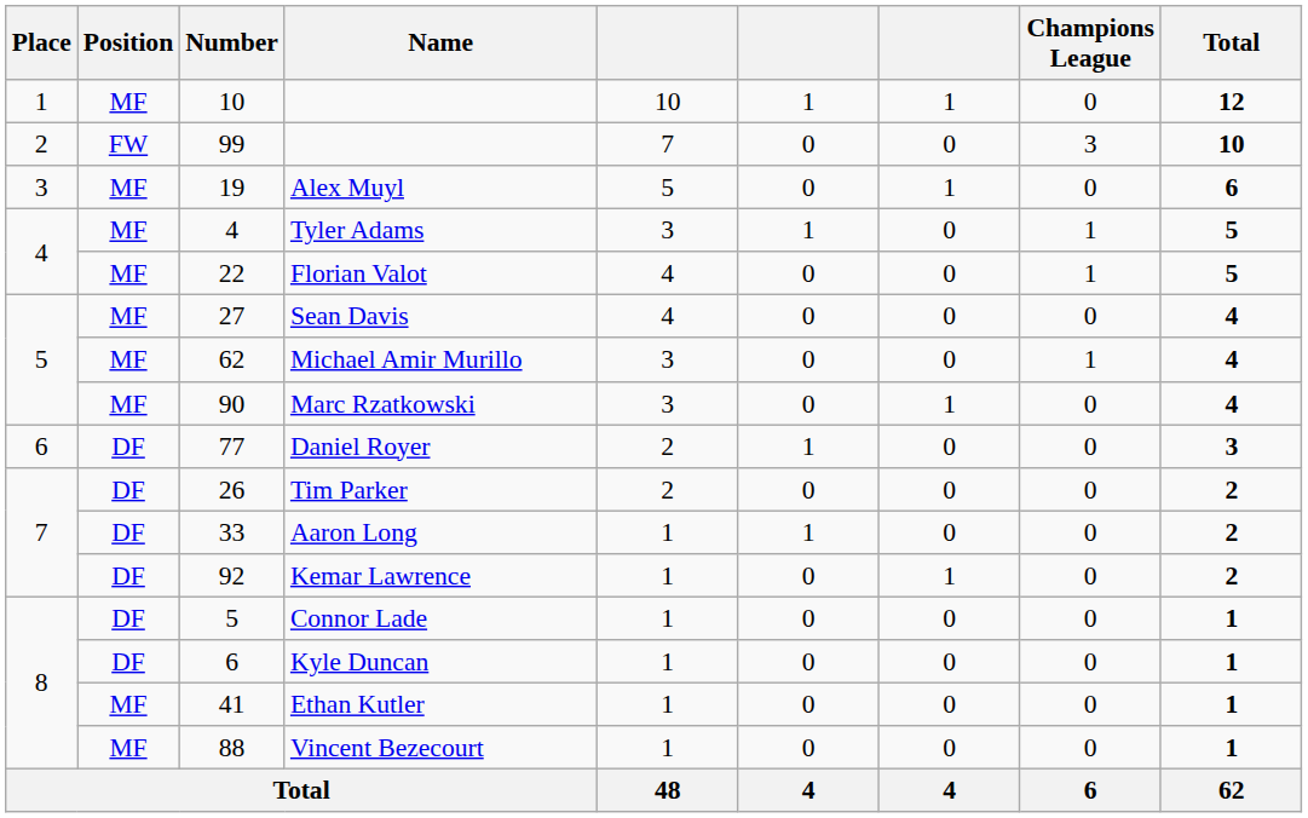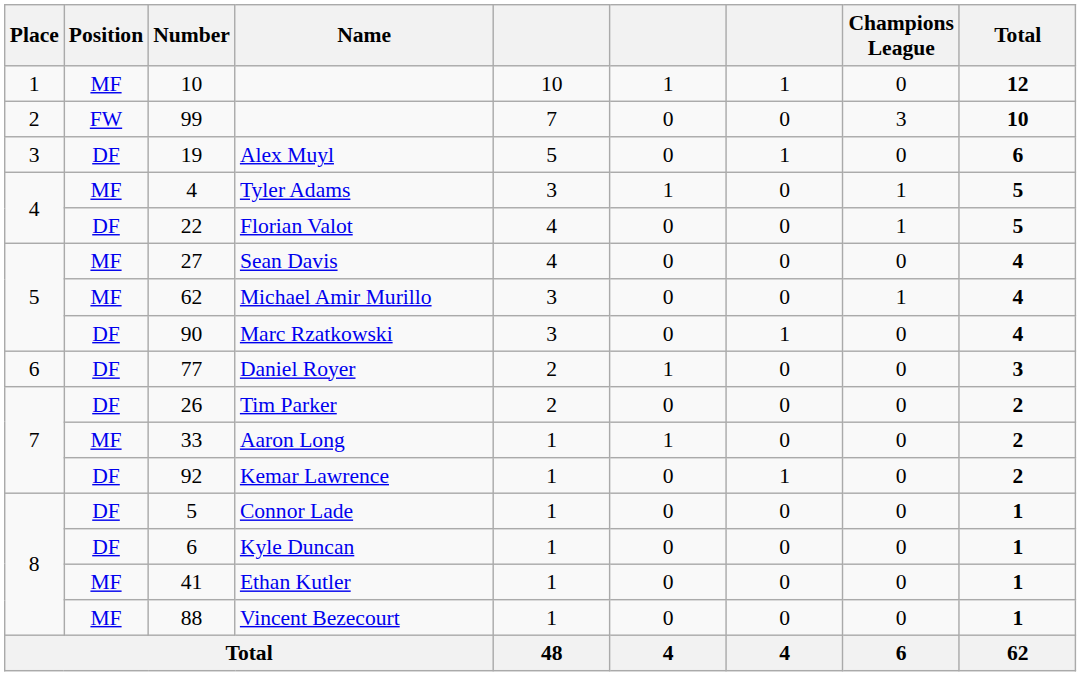 <table class="wikitable" style="font-size: 95%; text-align: center;">
 <tr>
 <th width=30>Place</th>
 <th width=30>Position</th>
 <th width=30>Number</th>
 <th width=175>Name</th>
 <th width=75></th>
 <th width=75></th>
 <th width=75></th>
 <th width=75>Champions League</th>
 <th width=75><strong>Total</strong></th>
 </tr>
 <tr>
 <td>1</td>
 <td><a href='#'>MF</a></td>
 <td>10</td>
 <td align=left></td>
 <td>10</td>
 <td>1</td>
 <td>1</td>
 <td>0</td>
 <td><strong>12</strong></td>
 </tr>
 <tr>
 <td>2</td>
 <td><a href='#'>FW</a></td>
 <td>99</td>
 <td align=left></td>
 <td>7</td>
 <td>0</td>
 <td>0</td>
 <td>3</td>
 <td><strong>10</strong></td>
 </tr>
 <tr>
 <td>3</td>
-<td><a href='#'>MF</a></td>
+<td><a href='#'>DF</a></td>
 <td>19</td>
 <td align=left> <a href='#'>Alex Muyl</a></td>
 <td>5</td>
 <td>0</td>
 <td>1</td>
 <td>0</td>
 <td><strong>6</strong></td>
 </tr>
 <tr>
 <td rowspan="2">4</td>
 <td><a href='#'>MF</a></td>
 <td>4</td>
 <td align=left> <a href='#'>Tyler Adams</a></td>
 <td>3</td>
 <td>1</td>
 <td>0</td>
 <td>1</td>
 <td><strong>5</strong></td>
 </tr>
 <tr>
-<td><a href='#'>MF</a></td>
+<td><a href='#'>DF</a></td>
 <td>22</td>
 <td align=left> <a href='#'>Florian Valot</a></td>
 <td>4</td>
 <td>0</td>
 <td>0</td>
 <td>1</td>
 <td><strong>5</strong></td>
 </tr>
 <tr>
 <td rowspan="3">5</td>
 <td><a href='#'>MF</a></td>
 <td>27</td>
 <td align=left> <a href='#'>Sean Davis</a></td>
 <td>4</td>
 <td>0</td>
 <td>0</td>
 <td>0</td>
 <td><strong>4</strong></td>
 </tr>
 <tr>
 <td><a href='#'>MF</a></td>
 <td>62</td>
 <td align=left> <a href='#'>Michael Amir Murillo</a></td>
 <td>3</td>
 <td>0</td>
 <td>0</td>
 <td>1</td>
 <td><strong>4</strong></td>
 </tr>
 <tr>
-<td><a href='#'>MF</a></td>
+<td><a href='#'>DF</a></td>
 <td>90</td>
 <td align=left> <a href='#'>Marc Rzatkowski</a></td>
 <td>3</td>
 <td>0</td>
 <td>1</td>
 <td>0</td>
 <td><strong>4</strong></td>
 </tr>
 <tr>
 <td>6</td>
 <td><a href='#'>DF</a></td>
 <td>77</td>
 <td align=left> <a href='#'>Daniel Royer</a></td>
 <td>2</td>
 <td>1</td>
 <td>0</td>
 <td>0</td>
 <td><strong>3</strong></td>
 </tr>
 <tr>
 <td rowspan="3">7</td>
 <td><a href='#'>DF</a></td>
 <td>26</td>
 <td align=left> <a href='#'>Tim Parker</a></td>
 <td>2</td>
 <td>0</td>
 <td>0</td>
 <td>0</td>
 <td><strong>2</strong></td>
 </tr>
 <tr>
-<td><a href='#'>DF</a></td>
+<td><a href='#'>MF</a></td>
 <td>33</td>
 <td align=left> <a href='#'>Aaron Long</a></td>
 <td>1</td>
 <td>1</td>
 <td>0</td>
 <td>0</td>
 <td><strong>2</strong></td>
 </tr>
 <tr>
 <td><a href='#'>DF</a></td>
 <td>92</td>
 <td align=left> <a href='#'>Kemar Lawrence</a></td>
 <td>1</td>
 <td>0</td>
 <td>1</td>
 <td>0</td>
 <td><strong>2</strong></td>
 </tr>
 <tr>
 <td rowspan="4">8</td>
 <td><a href='#'>DF</a></td>
 <td>5</td>
 <td align=left> <a href='#'>Connor Lade</a></td>
 <td>1</td>
 <td>0</td>
 <td>0</td>
 <td>0</td>
 <td><strong>1</strong></td>
 </tr>
 <tr>
 <td><a href='#'>DF</a></td>
 <td>6</td>
 <td align=left> <a href='#'>Kyle Duncan</a></td>
 <td>1</td>
 <td>0</td>
 <td>0</td>
 <td>0</td>
 <td><strong>1</strong></td>
 </tr>
 <tr>
 <td><a href='#'>MF</a></td>
 <td>41</td>
 <td align=left> <a href='#'>Ethan Kutler</a></td>
 <td>1</td>
 <td>0</td>
 <td>0</td>
 <td>0</td>
 <td><strong>1</strong></td>
 </tr>
 <tr>
 <td><a href='#'>MF</a></td>
 <td>88</td>
 <td align=left> <a href='#'>Vincent Bezecourt</a></td>
 <td>1</td>
 <td>0</td>
 <td>0</td>
 <td>0</td>
 <td><strong>1</strong></td>
 </tr>
 <tr>
 <th colspan="4">Total</th>
 <th>48</th>
 <th>4</th>
 <th>4</th>
 <th>6</th>
 <th>62</th>
 </tr>
 </table>
